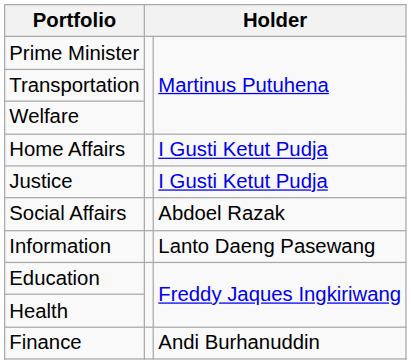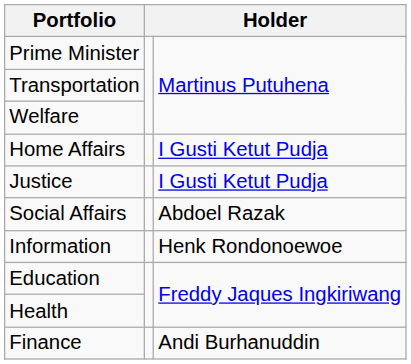 <table class="wikitable">
 <tr>
 <th>Portfolio</th>
 <th colspan="2">Holder</th>
 </tr>
 <tr>
 <td>Prime Minister</td>
 <td rowspan="3"></td>
 <td rowspan="3"><a href='#'>Martinus Putuhena</a></td>
 </tr>
 <tr>
 <td>Transportation</td>
 </tr>
 <tr>
 <td>Welfare</td>
 </tr>
 <tr>
 <td>Home Affairs</td>
 <td></td>
 <td><a href='#'>I Gusti Ketut Pudja</a></td>
 </tr>
 <tr>
 <td>Justice</td>
 <td></td>
 <td><a href='#'>I Gusti Ketut Pudja</a></td>
 </tr>
 <tr>
 <td>Social Affairs</td>
 <td></td>
 <td>Abdoel Razak</td>
 </tr>
 <tr>
 <td>Information</td>
 <td></td>
-<td>Lanto Daeng Pasewang</td>
+<td>Henk Rondonoewoe</td>
 </tr>
 <tr>
 <td>Education</td>
 <td rowspan="2"></td>
 <td rowspan="2"><a href='#'>Freddy Jaques Ingkiriwang</a></td>
 </tr>
 <tr>
 <td>Health</td>
 </tr>
 <tr>
 <td>Finance</td>
 <td></td>
 <td>Andi Burhanuddin</td>
 </tr>
 </table>
